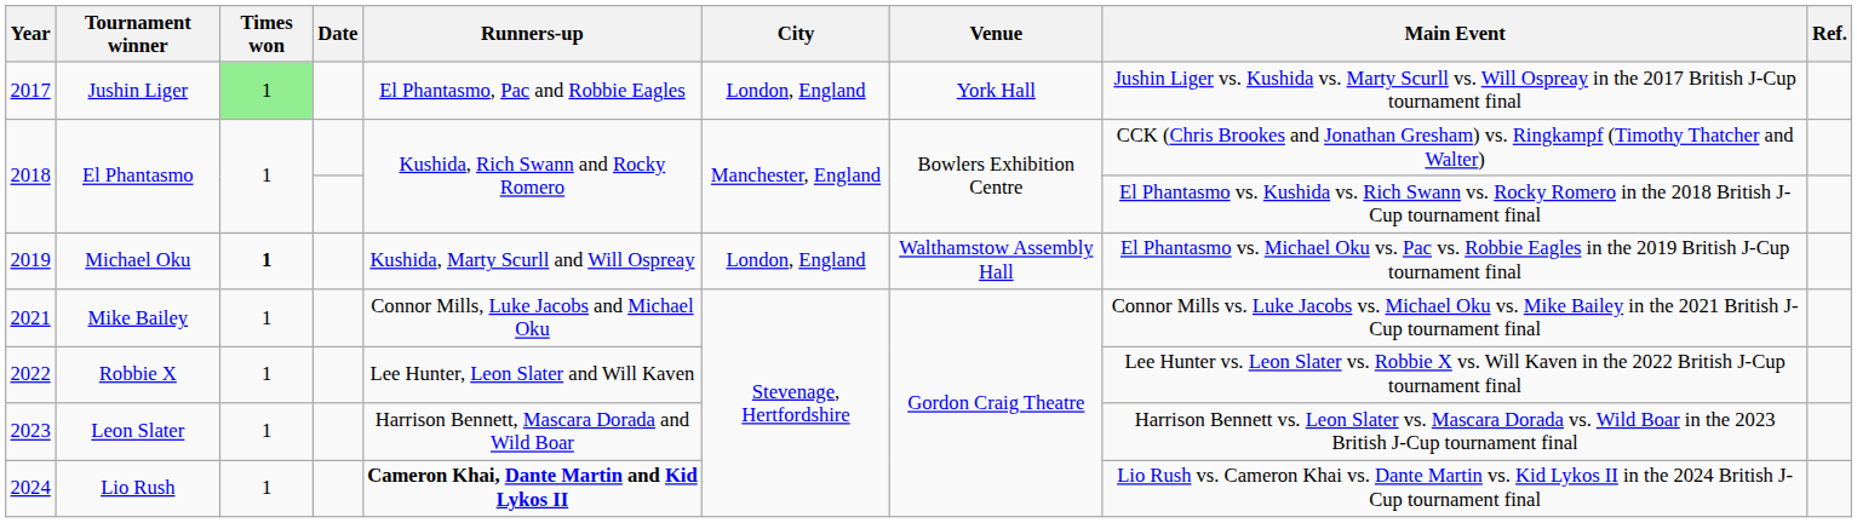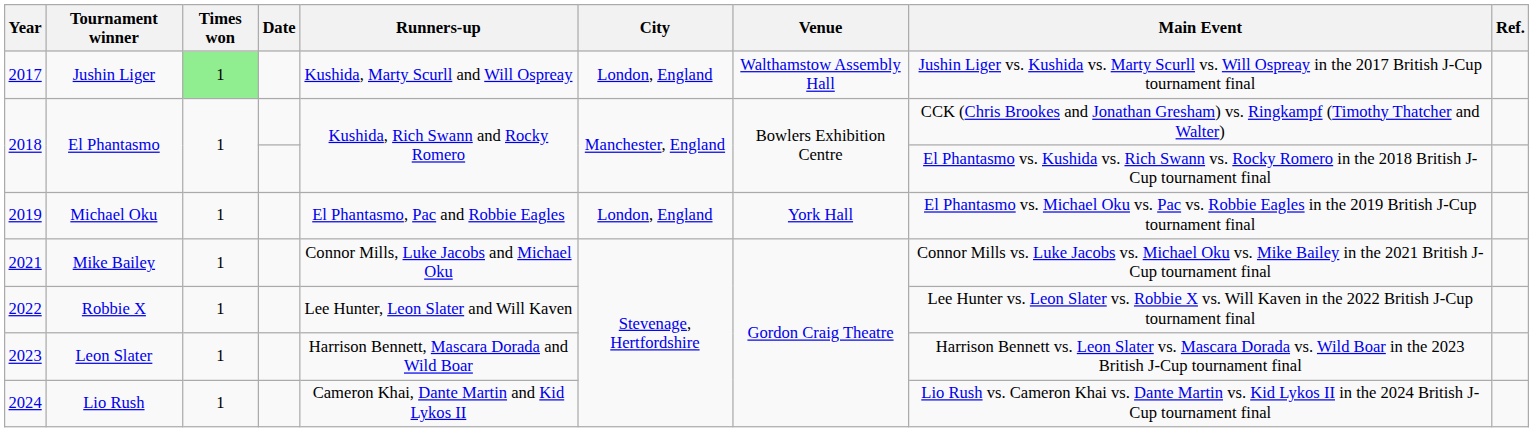 <table class="sortable wikitable succession-box" style="font-size:85%; text-align:center;">
 <tr>
 <th>Year</th>
 <th>Tournament winner</th>
 <th>Times won</th>
 <th>Date</th>
 <th>Runners-up</th>
 <th>City</th>
 <th>Venue</th>
 <th>Main Event</th>
 <th>Ref.</th>
 </tr>
 <tr>
 <td><a href='#'>2017</a></td>
 <td><a href='#'>Jushin Liger</a></td>
 <td style="background: lightgreen;">1</td>
 <td></td>
-<td><a href='#'>El Phantasmo</a>, <a href='#'>Pac</a> and <a href='#'>Robbie Eagles</a></td>
+<td><a href='#'>Kushida</a>, <a href='#'>Marty Scurll</a> and <a href='#'>Will Ospreay</a></td>
 <td><a href='#'>London</a>, <a href='#'>England</a></td>
-<td><a href='#'>York Hall</a></td>
+<td><a href='#'>Walthamstow Assembly Hall</a></td>
 <td><a href='#'>Jushin Liger</a> vs. <a href='#'>Kushida</a> vs. <a href='#'>Marty Scurll</a> vs. <a href='#'>Will Ospreay</a> in the 2017 British J-Cup tournament final</td>
 <td></td>
 </tr>
 <tr>
 <td rowspan="2"><a href='#'>2018</a></td>
 <td rowspan="2"><a href='#'>El Phantasmo</a></td>
 <td rowspan="2">1</td>
 <td></td>
 <td rowspan="2"><a href='#'>Kushida</a>, <a href='#'>Rich Swann</a> and <a href='#'>Rocky Romero</a></td>
 <td rowspan="2"><a href='#'>Manchester</a>, <a href='#'>England</a></td>
 <td rowspan="2">Bowlers Exhibition Centre</td>
 <td>CCK (<a href='#'>Chris Brookes</a> and <a href='#'>Jonathan Gresham</a>) vs. <a href='#'>Ringkampf</a> (<a href='#'>Timothy Thatcher</a> and <a href='#'>Walter</a>)</td>
 <td></td>
 </tr>
 <tr>
 <td></td>
 <td><a href='#'>El Phantasmo</a> vs. <a href='#'>Kushida</a> vs. <a href='#'>Rich Swann</a> vs. <a href='#'>Rocky Romero</a> in the 2018 British J-Cup tournament final</td>
 <td></td>
 </tr>
 <tr>
 <td><a href='#'>2019</a></td>
 <td><a href='#'>Michael Oku</a></td>
-<td><strong>1</strong></td>
+<td>1</td>
 <td></td>
-<td><a href='#'>Kushida</a>, <a href='#'>Marty Scurll</a> and <a href='#'>Will Ospreay</a></td>
+<td><a href='#'>El Phantasmo</a>, <a href='#'>Pac</a> and <a href='#'>Robbie Eagles</a></td>
 <td><a href='#'>London</a>, <a href='#'>England</a></td>
-<td><a href='#'>Walthamstow Assembly Hall</a></td>
+<td><a href='#'>York Hall</a></td>
 <td><a href='#'>El Phantasmo</a> vs. <a href='#'>Michael Oku</a> vs. <a href='#'>Pac</a> vs. <a href='#'>Robbie Eagles</a> in the 2019 British J-Cup tournament final</td>
 <td></td>
 </tr>
 <tr>
 <td><a href='#'>2021</a></td>
 <td><a href='#'>Mike Bailey</a></td>
 <td>1</td>
 <td></td>
 <td>Connor Mills, <a href='#'>Luke Jacobs</a> and <a href='#'>Michael Oku</a></td>
 <td rowspan="4"><a href='#'>Stevenage</a>, <a href='#'>Hertfordshire</a></td>
 <td rowspan="4"><a href='#'>Gordon Craig Theatre</a></td>
 <td>Connor Mills vs. <a href='#'>Luke Jacobs</a> vs. <a href='#'>Michael Oku</a> vs. <a href='#'>Mike Bailey</a> in the 2021 British J-Cup tournament final</td>
 <td></td>
 </tr>
 <tr>
 <td><a href='#'>2022</a></td>
 <td><a href='#'>Robbie X</a></td>
 <td>1</td>
 <td></td>
 <td>Lee Hunter, <a href='#'>Leon Slater</a> and Will Kaven</td>
 <td>Lee Hunter vs. <a href='#'>Leon Slater</a> vs. <a href='#'>Robbie X</a> vs. Will Kaven in the 2022 British J-Cup tournament final</td>
 <td></td>
 </tr>
 <tr>
 <td><a href='#'>2023</a></td>
 <td><a href='#'>Leon Slater</a></td>
 <td>1</td>
 <td></td>
 <td>Harrison Bennett, <a href='#'>Mascara Dorada</a> and <a href='#'>Wild Boar</a></td>
 <td>Harrison Bennett vs. <a href='#'>Leon Slater</a> vs. <a href='#'>Mascara Dorada</a> vs. <a href='#'>Wild Boar</a> in the 2023 British J-Cup tournament final</td>
 <td></td>
 </tr>
 <tr>
 <td><a href='#'>2024</a></td>
 <td><a href='#'>Lio Rush</a></td>
 <td>1</td>
 <td></td>
-<td><strong>Cameron Khai, <a href='#'>Dante Martin</a> and <a href='#'>Kid Lykos II</a></strong></td>
+<td>Cameron Khai, <a href='#'>Dante Martin</a> and <a href='#'>Kid Lykos II</a></td>
 <td><a href='#'>Lio Rush</a> vs. Cameron Khai vs. <a href='#'>Dante Martin</a> vs. <a href='#'>Kid Lykos II</a> in the 2024 British J-Cup tournament final</td>
 <td></td>
 </tr>
 </table>
